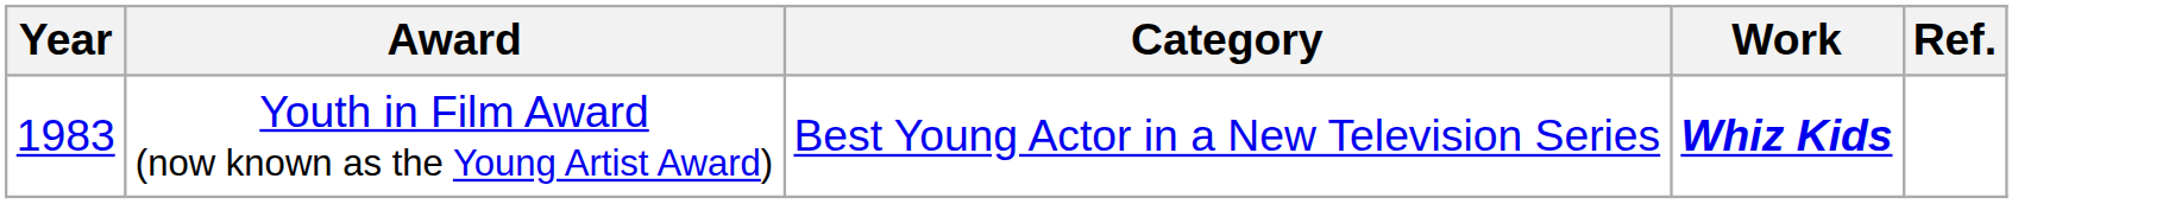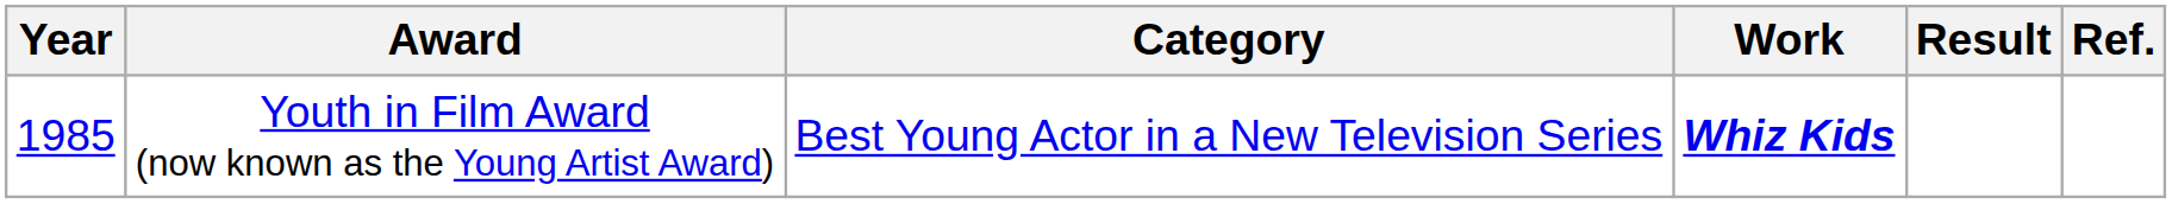 <table class="wikitable" rowspan=5; style="text-align: center; background:#ffffff;">
 <tr>
 <th>Year</th>
 <th>Award</th>
 <th>Category</th>
 <th>Work</th>
+<th>Result</th>
 <th>Ref.</th>
 </tr>
 <tr>
-<td><a href='#'>1983</a></td>
+<td><a href='#'>1985</a></td>
 <td><a href='#'>Youth in Film Award</a><br><small>(now known as the <a href='#'>Young Artist Award</a>)</small></td>
 <td><a href='#'>Best Young Actor in a New Television Series</a></td>
 <td><strong><em><a href='#'>Whiz Kids</a></em></strong></td>
 <td></td>
+<td></td>
 </tr>
 </table>
